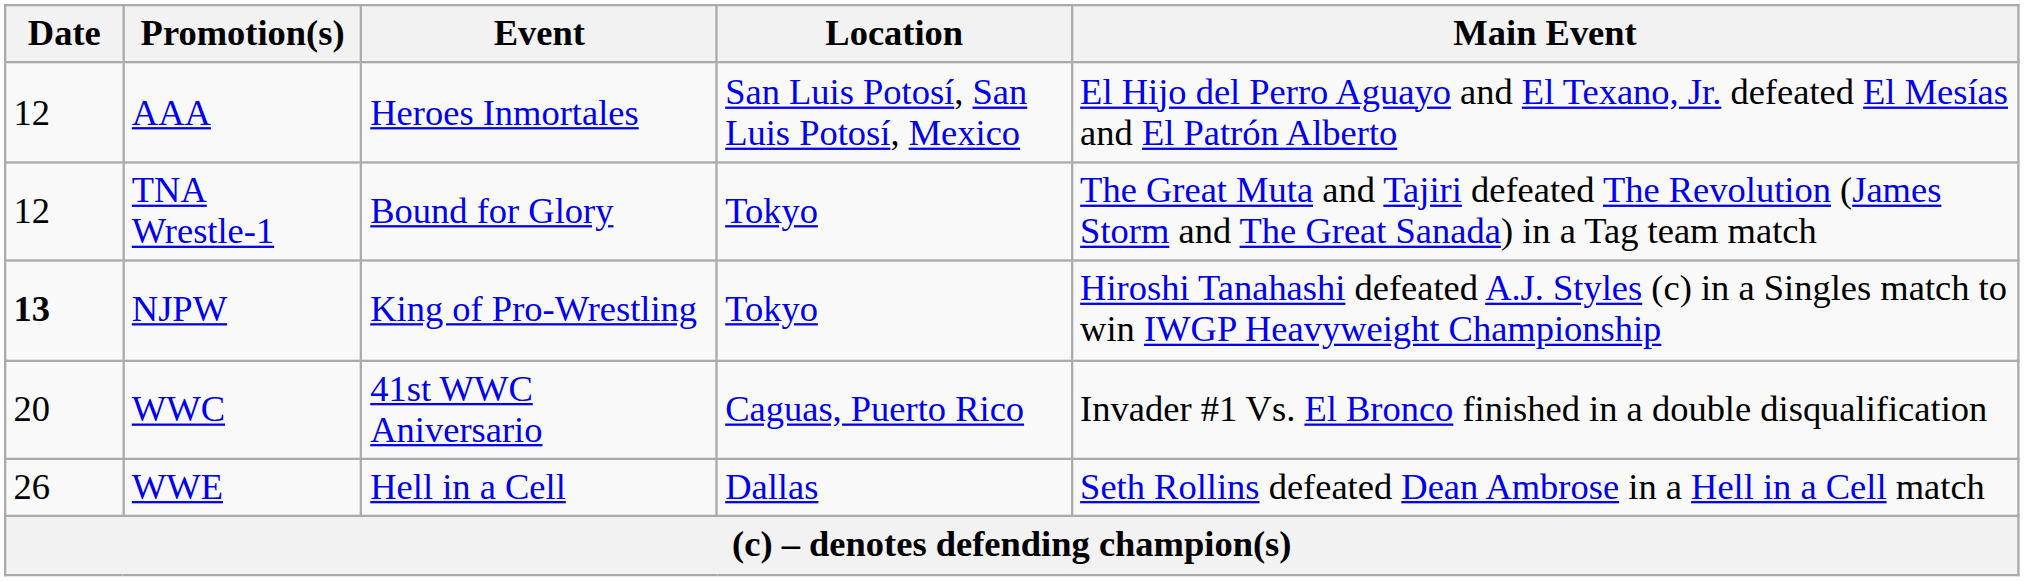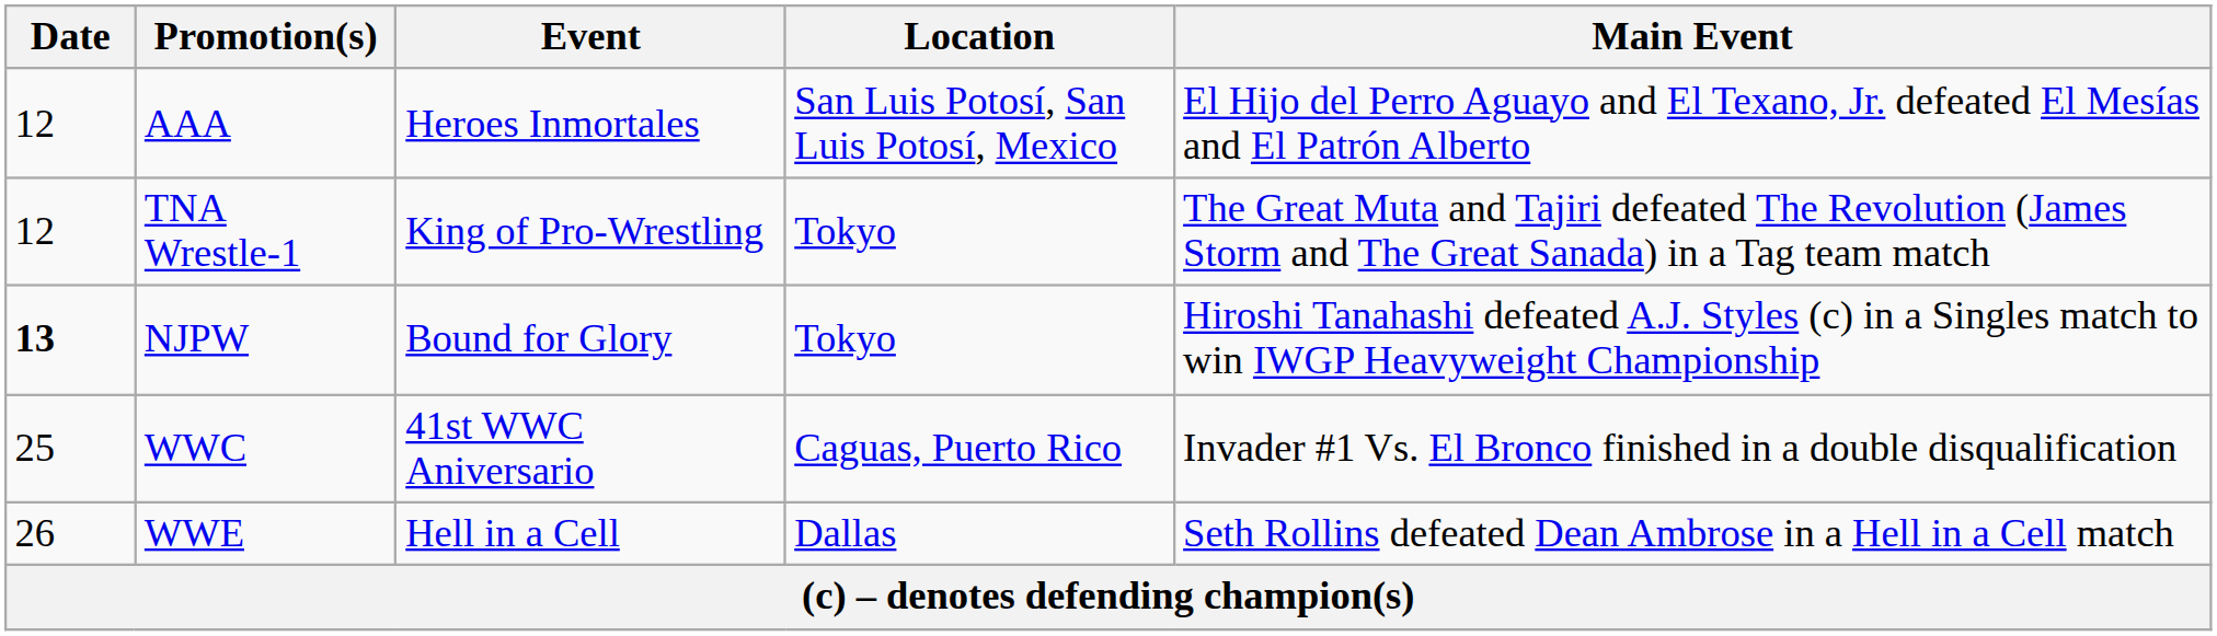 <table class="wikitable" style="width:100%;">
 <tr>
 <th width=5%>Date</th>
 <th width=5%>Promotion(s)</th>
 <th width=15%>Event</th>
 <th width=15%>Location</th>
 <th width=40%>Main Event</th>
 </tr>
 <tr>
 <td>12</td>
 <td><a href='#'>AAA</a></td>
 <td><a href='#'>Heroes Inmortales</a></td>
 <td><a href='#'>San Luis Potosí</a>, <a href='#'>San Luis Potosí</a>, <a href='#'>Mexico</a></td>
 <td><a href='#'>El Hijo del Perro Aguayo</a> and <a href='#'>El Texano, Jr.</a> defeated <a href='#'>El Mesías</a> and <a href='#'>El Patrón Alberto</a></td>
 </tr>
 <tr>
 <td>12</td>
 <td><a href='#'>TNA</a><br> <a href='#'>Wrestle-1</a></td>
-<td><a href='#'>Bound for Glory</a></td>
+<td><a href='#'>King of Pro-Wrestling</a></td>
 <td><a href='#'>Tokyo</a></td>
 <td><a href='#'>The Great Muta</a> and <a href='#'>Tajiri</a> defeated <a href='#'>The Revolution</a> (<a href='#'>James Storm</a> and <a href='#'>The Great Sanada</a>) in a Tag team match</td>
 </tr>
 <tr>
 <td><strong>13</strong></td>
 <td><a href='#'>NJPW</a></td>
-<td><a href='#'>King of Pro-Wrestling</a></td>
+<td><a href='#'>Bound for Glory</a></td>
 <td><a href='#'>Tokyo</a></td>
 <td><a href='#'>Hiroshi Tanahashi</a> defeated <a href='#'>A.J. Styles</a> (c) in a Singles match to win <a href='#'>IWGP Heavyweight Championship</a></td>
 </tr>
 <tr>
-<td>20</td>
+<td>25</td>
 <td><a href='#'>WWC</a></td>
 <td><a href='#'>41st WWC Aniversario</a></td>
 <td><a href='#'>Caguas, Puerto Rico</a></td>
 <td>Invader #1 Vs. <a href='#'>El Bronco</a> finished in a double disqualification</td>
 </tr>
 <tr>
 <td>26</td>
 <td><a href='#'>WWE</a></td>
 <td><a href='#'>Hell in a Cell</a></td>
 <td><a href='#'>Dallas</a></td>
 <td><a href='#'>Seth Rollins</a> defeated <a href='#'>Dean Ambrose</a> in a <a href='#'>Hell in a Cell</a> match</td>
 </tr>
 <tr>
 <th colspan="6">(c) – denotes defending champion(s)</th>
 </tr>
 </table>
